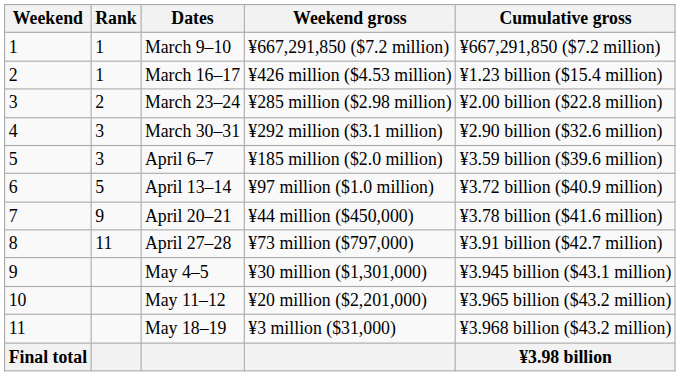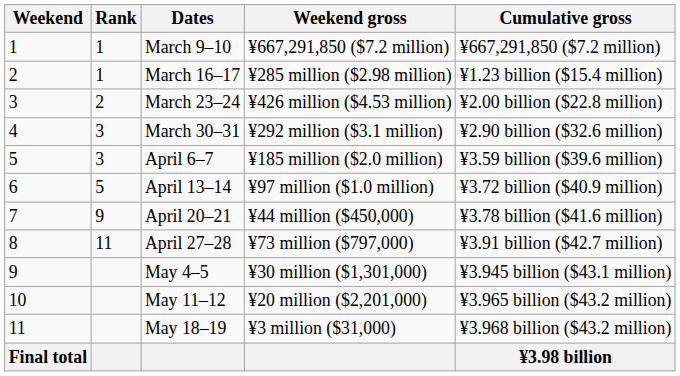 <table class = wikitable>
 <tr>
 <th>Weekend</th>
 <th>Rank</th>
 <th>Dates</th>
 <th>Weekend gross</th>
 <th>Cumulative gross</th>
 </tr>
 <tr>
 <td>1</td>
 <td>1</td>
 <td>March 9–10</td>
 <td>¥667,291,850 ($7.2 million)</td>
 <td>¥667,291,850 ($7.2 million)</td>
 </tr>
 <tr>
 <td>2</td>
 <td>1</td>
 <td>March 16–17</td>
-<td>¥426 million ($4.53 million)</td>
+<td>¥285 million ($2.98 million)</td>
 <td>¥1.23 billion ($15.4 million)</td>
 </tr>
 <tr>
 <td>3</td>
 <td>2</td>
 <td>March 23–24</td>
-<td>¥285 million ($2.98 million)</td>
+<td>¥426 million ($4.53 million)</td>
 <td>¥2.00 billion ($22.8 million)</td>
 </tr>
 <tr>
 <td>4</td>
 <td>3</td>
 <td>March 30–31</td>
 <td>¥292 million ($3.1 million)</td>
 <td>¥2.90 billion ($32.6 million)</td>
 </tr>
 <tr>
 <td>5</td>
 <td>3</td>
 <td>April 6–7</td>
 <td>¥185 million ($2.0 million)</td>
 <td>¥3.59 billion ($39.6 million)</td>
 </tr>
 <tr>
 <td>6</td>
 <td>5</td>
 <td>April 13–14</td>
 <td>¥97 million ($1.0 million)</td>
 <td>¥3.72 billion ($40.9 million)</td>
 </tr>
 <tr>
 <td>7</td>
 <td>9</td>
 <td>April 20–21</td>
 <td>¥44 million ($450,000)</td>
 <td>¥3.78 billion ($41.6 million)</td>
 </tr>
 <tr>
 <td>8</td>
 <td>11</td>
 <td>April 27–28</td>
 <td>¥73 million ($797,000)</td>
 <td>¥3.91 billion ($42.7 million)</td>
 </tr>
 <tr>
 <td>9</td>
 <td></td>
 <td>May 4–5</td>
 <td>¥30 million ($1,301,000)</td>
 <td>¥3.945 billion ($43.1 million)</td>
 </tr>
 <tr>
 <td>10</td>
 <td></td>
 <td>May 11–12</td>
 <td>¥20 million ($2,201,000)</td>
 <td>¥3.965 billion ($43.2 million)</td>
 </tr>
 <tr>
 <td>11</td>
 <td></td>
 <td>May 18–19</td>
 <td>¥3 million ($31,000)</td>
 <td>¥3.968 billion ($43.2 million)</td>
 </tr>
 <tr>
 <th>Final total</th>
 <th></th>
 <th></th>
 <th></th>
 <th>¥3.98 billion</th>
 </tr>
 </table>
